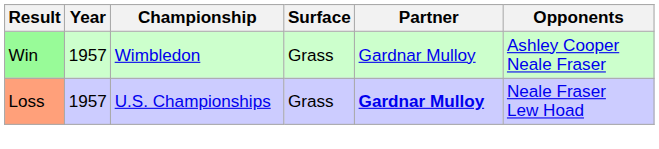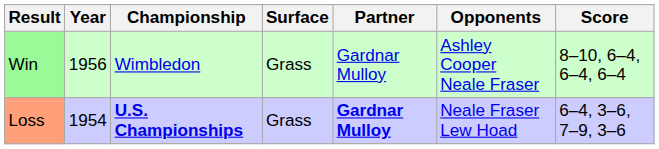 <table class="sortable wikitable">
 <tr>
 <th style="width:40px">Result</th>
 <th style="width:30px">Year</th>
 <th style="width:160px">Championship</th>
 <th style="width:50px">Surface</th>
 <th style="width:140px">Partner</th>
 <th style="width:140px">Opponents</th>
+<th style="width:160px" class="unsortable">Score</th>
 </tr>
 <tr style="background:#cfc;">
 <td style="background:#98fb98;">Win</td>
-<td>1957</td>
+<td>1956</td>
 <td><a href='#'>Wimbledon</a></td>
 <td>Grass</td>
 <td> <a href='#'>Gardnar Mulloy</a></td>
 <td> <a href='#'>Ashley Cooper</a> <br>  <a href='#'>Neale Fraser</a></td>
+<td>8–10, 6–4, 6–4, 6–4</td>
 </tr>
 <tr style="background:#ccf;">
 <td style="background:#ffa07a;">Loss</td>
-<td>1957</td>
-<td><a href='#'>U.S. Championships</a></td>
+<td>1954</td>
+<td><strong><a href='#'>U.S. Championships</a></strong></td>
 <td>Grass</td>
 <td><strong> <a href='#'>Gardnar Mulloy</a></strong></td>
 <td> <a href='#'>Neale Fraser</a> <br>  <a href='#'>Lew Hoad</a></td>
+<td>6–4, 3–6, 7–9, 3–6</td>
 </tr>
 </table>
